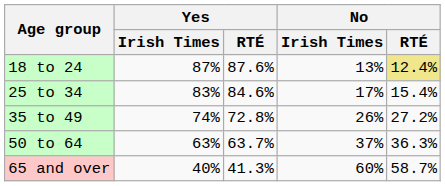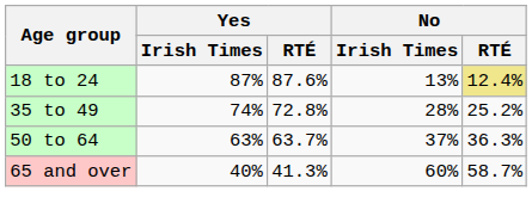 <table class="wikitable">
 <tr>
 <th rowspan=2>Age group</th>
 <th colspan=2>Yes</th>
 <th colspan=2>No</th>
 </tr>
 <tr>
 <th>Irish Times</th>
 <th>RTÉ</th>
 <th>Irish Times</th>
 <th>RTÉ</th>
 </tr>
 <tr>
 <td style="background:#c8ffc8;">18 to 24</td>
 <td style="text-align: right;">87%</td>
 <td style="text-align: right;">87.6%</td>
 <td style="text-align: right;">13%</td>
 <td style="background: khaki; text-align: right;">12.4%</td>
 </tr>
 <tr>
-<td style="background:#c8ffc8;">25 to 34</td>
-<td style="text-align: right;">83%</td>
-<td style="text-align: right;">84.6%</td>
-<td style="text-align: right;">17%</td>
-<td style="text-align: right;">15.4%</td>
-</tr>
-<tr>
 <td style="background:#c8ffc8;">35 to 49</td>
 <td style="text-align: right;">74%</td>
 <td style="text-align: right;">72.8%</td>
-<td style="text-align: right;">26%</td>
-<td style="text-align: right;">27.2%</td>
+<td style="text-align: right;">28%</td>
+<td style="text-align: right;">25.2%</td>
 </tr>
 <tr>
 <td style="background:#c8ffc8;">50 to 64</td>
 <td style="text-align: right;">63%</td>
 <td style="text-align: right;">63.7%</td>
 <td style="text-align: right;">37%</td>
 <td style="text-align: right;">36.3%</td>
 </tr>
 <tr>
 <td style="background:#ffc8c8;">65 and over</td>
 <td style="text-align: right;">40%</td>
 <td style="text-align: right;">41.3%</td>
 <td style="text-align: right;">60%</td>
 <td style="text-align: right;">58.7%</td>
 </tr>
 </table>
